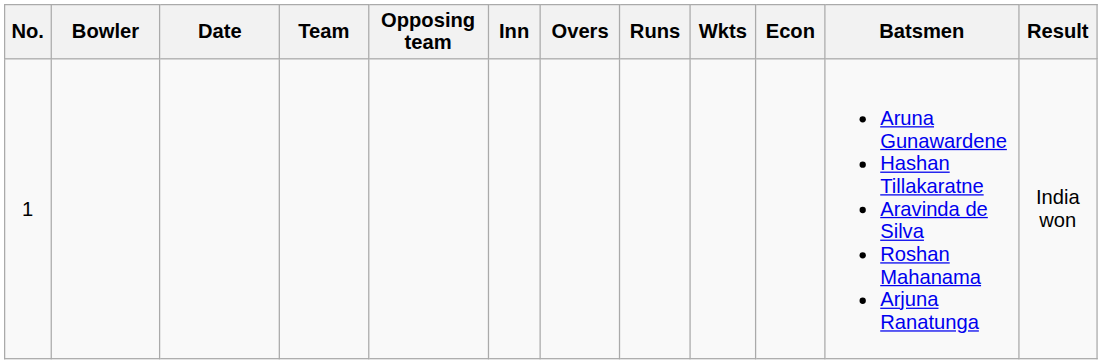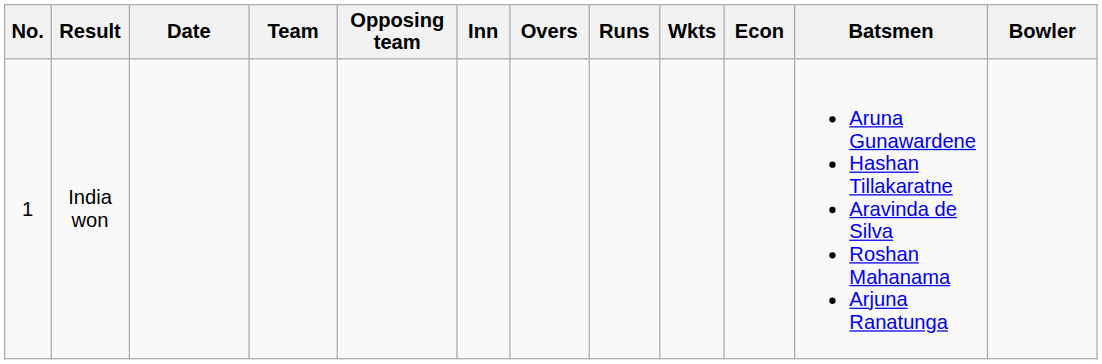 <table class="wikitable sortable" style="font-size: 100%">
 <tr align=center>
 <th scope="col" width="38">No.</th>
-<th scope="col" width="145">Bowler</th>
+<th scope="col" width="70">Result</th>
 <th scope="col" width="220">Date</th>
 <th scope="col" width="120">Team</th>
 <th scope="col" width="120">Opposing team</th>
 <th scope="col" width="60">Inn</th>
 <th scope="col" width="82">Overs</th>
 <th scope="col" width="70">Runs</th>
 <th scope="col" width="60">Wkts</th>
 <th scope="col" width="70">Econ</th>
 <th scope="col" width="160" class="unsortable">Batsmen</th>
-<th scope="col" width="70">Result</th>
+<th scope="col" width="145">Bowler</th>
 </tr>
 <tr align=center>
 <td scope="row">1</td>
-<td></td>
+<td>India won</td>
 <td></td>
 <td></td>
 <td></td>
 <td></td>
 <td></td>
 <td></td>
 <td></td>
 <td></td>
 <td align=left><br><ul><li><a href='#'>Aruna Gunawardene</a></li><li><a href='#'>Hashan Tillakaratne</a></li><li><a href='#'>Aravinda de Silva</a></li><li><a href='#'>Roshan Mahanama</a></li><li><a href='#'>Arjuna Ranatunga</a></li></ul></td>
-<td>India won</td>
+<td></td>
 </tr>
 </table>
